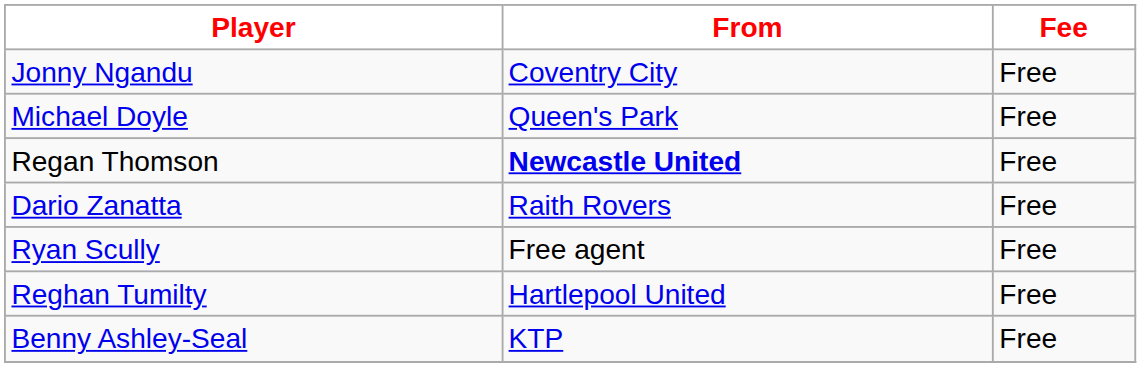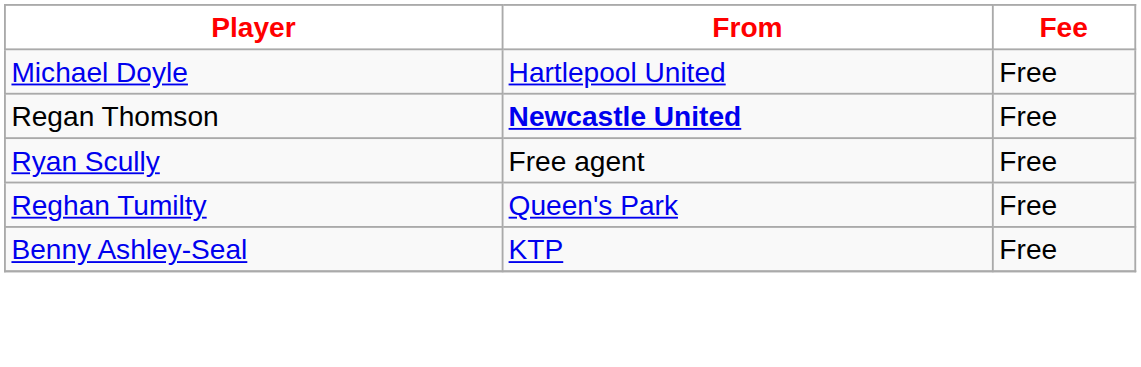 <table class="wikitable" style="text-align:left; font-size:95%;width:98%;">
 <tr>
 <th style="background:white; color:red;">Player</th>
 <th style="background:white; color:red;">From</th>
 <th style="background:white; color:red;">Fee</th>
 </tr>
 <tr>
-<td> <a href='#'>Jonny Ngandu</a></td>
-<td> <a href='#'>Coventry City</a></td>
-<td>Free</td>
-</tr>
-<tr>
 <td> <a href='#'>Michael Doyle</a></td>
-<td> <a href='#'>Queen's Park</a></td>
+<td> <a href='#'>Hartlepool United</a></td>
 <td>Free</td>
 </tr>
 <tr>
 <td> Regan Thomson</td>
 <td><strong> <a href='#'>Newcastle United</a></strong></td>
-<td>Free</td>
-</tr>
-<tr>
-<td> <a href='#'>Dario Zanatta</a></td>
-<td> <a href='#'>Raith Rovers</a></td>
 <td>Free</td>
 </tr>
 <tr>
 <td> <a href='#'>Ryan Scully</a></td>
 <td>Free agent</td>
 <td>Free</td>
 </tr>
 <tr>
 <td> <a href='#'>Reghan Tumilty</a></td>
-<td> <a href='#'>Hartlepool United</a></td>
+<td> <a href='#'>Queen's Park</a></td>
 <td>Free</td>
 </tr>
 <tr>
 <td> <a href='#'>Benny Ashley-Seal</a></td>
 <td> <a href='#'>KTP</a></td>
 <td>Free</td>
 </tr>
 <tr>
 </tr>
 </table>
